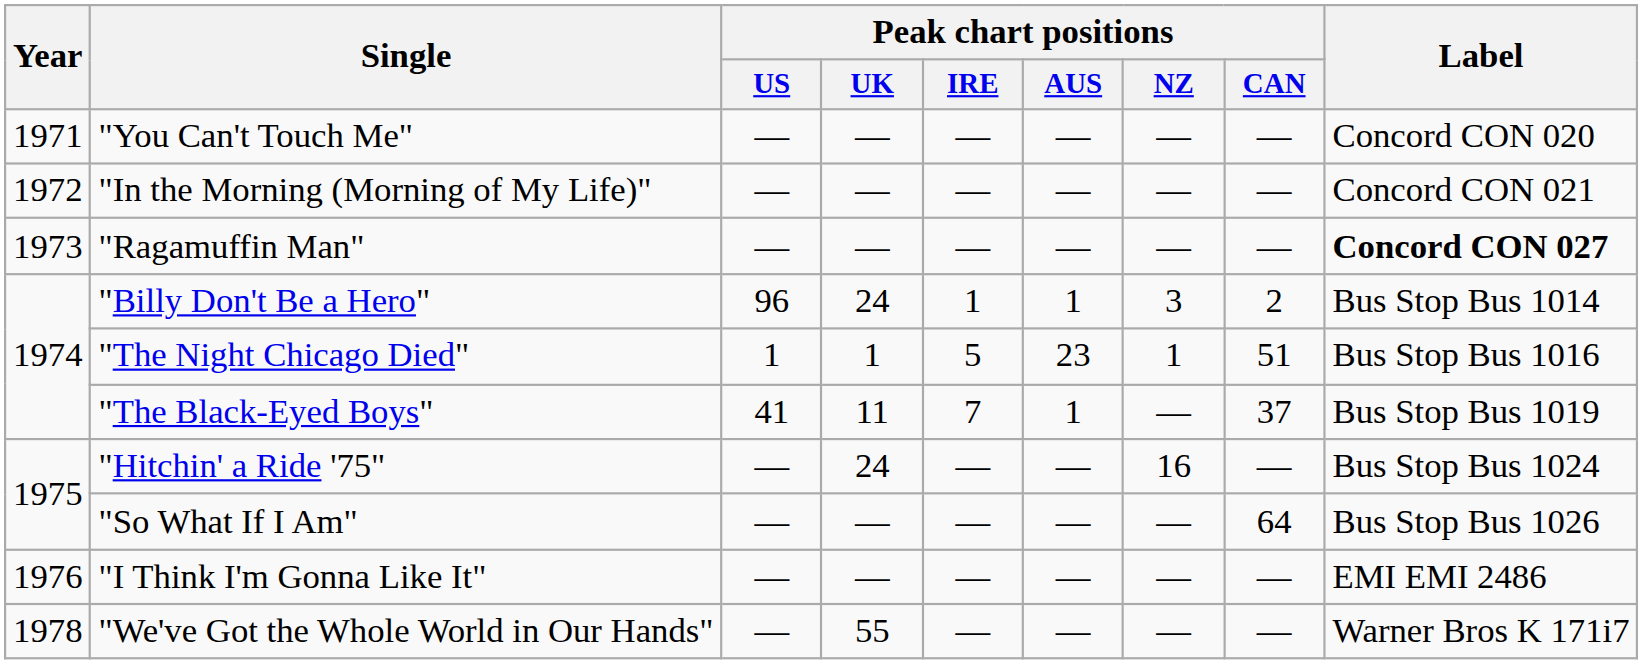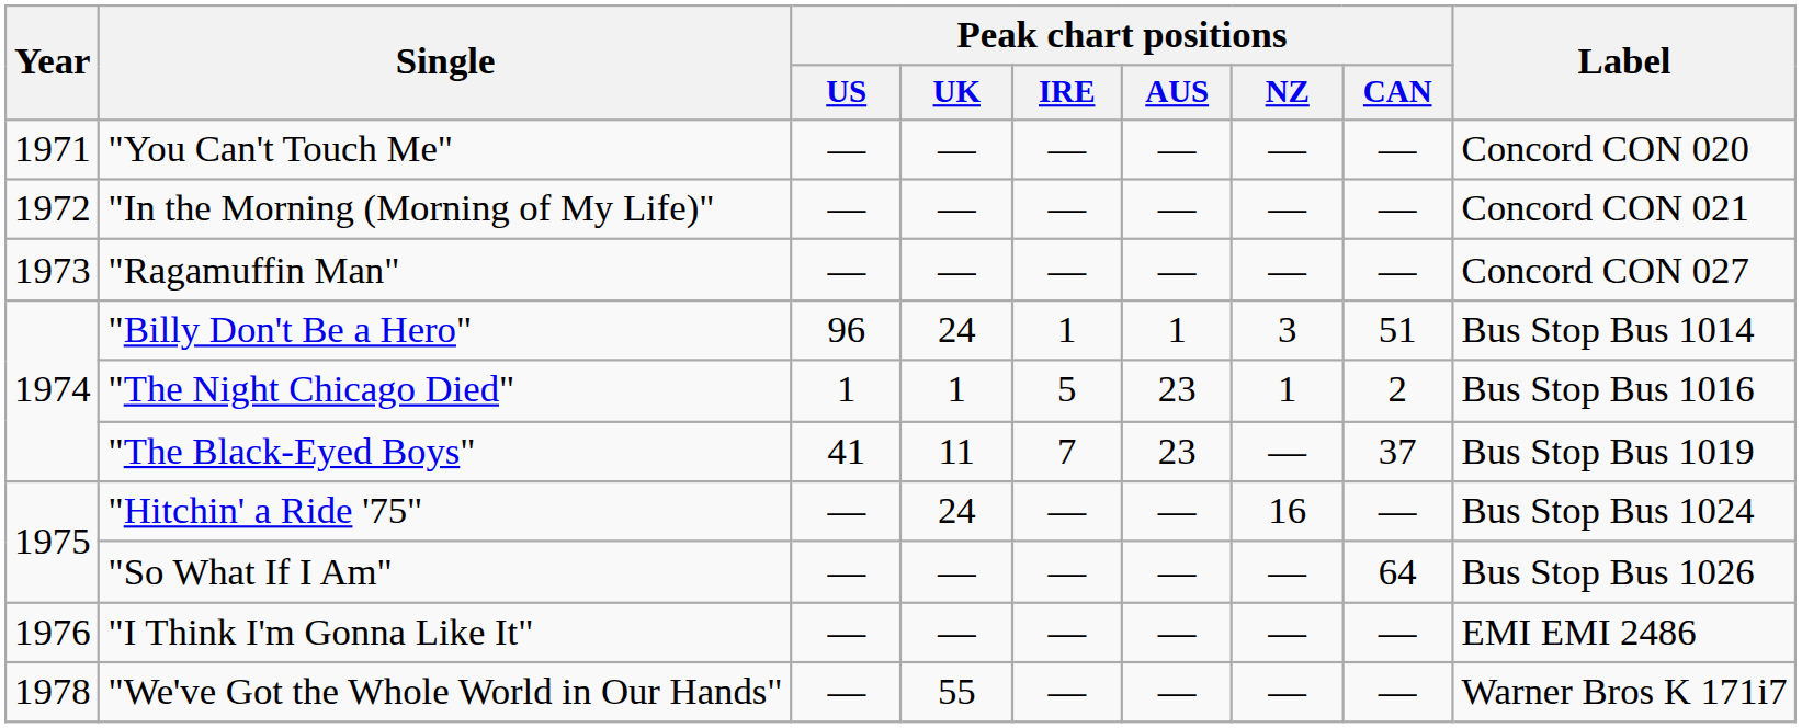 <table class="wikitable" style="text-align:left;">
 <tr>
 <th rowspan="2">Year</th>
 <th rowspan="2">Single</th>
 <th colspan="6">Peak chart positions</th>
 <th rowspan="2">Label</th>
 </tr>
 <tr style="font-size:smaller;">
 <th style="width:40px;"><a href='#'>US</a></th>
 <th style="width:40px;"><a href='#'>UK</a></th>
 <th style="width:40px;"><a href='#'>IRE</a><br></th>
 <th style="width:40px;"><a href='#'>AUS</a><br></th>
 <th style="width:40px;"><a href='#'>NZ</a><br></th>
 <th style="width:40px;"><a href='#'>CAN</a><br></th>
 </tr>
 <tr>
 <td>1971</td>
 <td>"You Can't Touch Me"</td>
 <td align=center>—</td>
 <td align=center>—</td>
 <td align=center>—</td>
 <td align=center>—</td>
 <td align=center>—</td>
 <td align=center>—</td>
 <td>Concord CON 020</td>
 </tr>
 <tr>
 <td>1972</td>
 <td>"In the Morning (Morning of My Life)"</td>
 <td align=center>—</td>
 <td align=center>—</td>
 <td align=center>—</td>
 <td align=center>—</td>
 <td align=center>—</td>
 <td align=center>—</td>
 <td>Concord CON 021</td>
 </tr>
 <tr>
 <td>1973</td>
 <td>"Ragamuffin Man"</td>
 <td align=center>—</td>
 <td align=center>—</td>
 <td align=center>—</td>
 <td align=center>—</td>
 <td align=center>—</td>
 <td align=center>—</td>
-<td><strong>Concord CON 027</strong></td>
+<td>Concord CON 027</td>
 </tr>
 <tr>
 <td rowspan=3>1974</td>
 <td>"<a href='#'>Billy Don't Be a Hero</a>"</td>
 <td align=center>96</td>
 <td align=center>24</td>
 <td align=center>1</td>
 <td align=center>1</td>
 <td align=center>3</td>
-<td align=center>2</td>
+<td align=center>51</td>
 <td>Bus Stop Bus 1014</td>
 </tr>
 <tr>
 <td>"<a href='#'>The Night Chicago Died</a>"</td>
 <td align=center>1</td>
 <td align=center>1</td>
 <td align=center>5</td>
 <td align=center>23</td>
 <td align=center>1</td>
-<td align=center>51</td>
+<td align=center>2</td>
 <td>Bus Stop Bus 1016</td>
 </tr>
 <tr>
 <td>"<a href='#'>The Black-Eyed Boys</a>"</td>
 <td align=center>41</td>
 <td align=center>11</td>
 <td align=center>7</td>
-<td align=center>1</td>
+<td align=center>23</td>
 <td align=center>—</td>
 <td align=center>37</td>
 <td>Bus Stop Bus 1019</td>
 </tr>
 <tr>
 <td rowspan=2>1975</td>
 <td>"<a href='#'>Hitchin' a Ride</a> '75"</td>
 <td align=center>—</td>
 <td align=center>24</td>
 <td align=center>—</td>
 <td align=center>—</td>
 <td align=center>16</td>
 <td align=center>—</td>
 <td>Bus Stop Bus 1024</td>
 </tr>
 <tr>
 <td>"So What If I Am"</td>
 <td align=center>—</td>
 <td align=center>—</td>
 <td align=center>—</td>
 <td align=center>—</td>
 <td align=center>—</td>
 <td align=center>64</td>
 <td>Bus Stop Bus 1026</td>
 </tr>
 <tr>
 <td>1976</td>
 <td>"I Think I'm Gonna Like It"</td>
 <td align=center>—</td>
 <td align=center>—</td>
 <td align=center>—</td>
 <td align=center>—</td>
 <td align=center>—</td>
 <td align=center>—</td>
 <td>EMI EMI 2486</td>
 </tr>
 <tr>
 <td>1978</td>
 <td>"We've Got the Whole World in Our Hands"</td>
 <td align=center>—</td>
 <td align=center>55</td>
 <td align=center>—</td>
 <td align=center>—</td>
 <td align=center>—</td>
 <td align=center>—</td>
 <td>Warner Bros K 171i7</td>
 </tr>
 </table>
